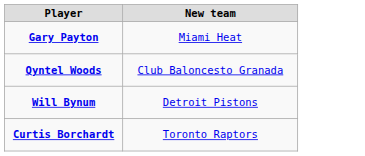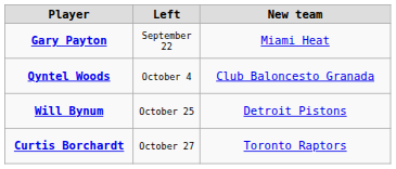 <table class="wikitable" style="text-align: center">
 <tr align="center"  bgcolor="#dddddd">
 <td style="width:140px"><strong>Player</strong></td>
+<td style="width:70px"><strong>Left</strong></td>
 <td style="width:210px"><strong>New team</strong></td>
 </tr>
 <tr style="height:40px">
 <td><strong><a href='#'>Gary Payton</a></strong></td>
+<td style="font-size: 80%">September 22</td>
 <td><a href='#'>Miami Heat</a></td>
 </tr>
 <tr style="height:40px">
 <td><strong><a href='#'>Qyntel Woods</a></strong></td>
+<td style="font-size: 80%">October 4</td>
 <td><a href='#'>Club Baloncesto Granada</a></td>
 </tr>
 <tr style="height:40px">
 <td><strong><a href='#'>Will Bynum</a></strong></td>
+<td style="font-size: 80%">October 25</td>
 <td><a href='#'>Detroit Pistons</a></td>
 </tr>
 <tr style="height:40px">
 <td><strong><a href='#'>Curtis Borchardt</a></strong></td>
+<td style="font-size: 80%">October 27</td>
 <td><a href='#'>Toronto Raptors</a></td>
 </tr>
 </table>
